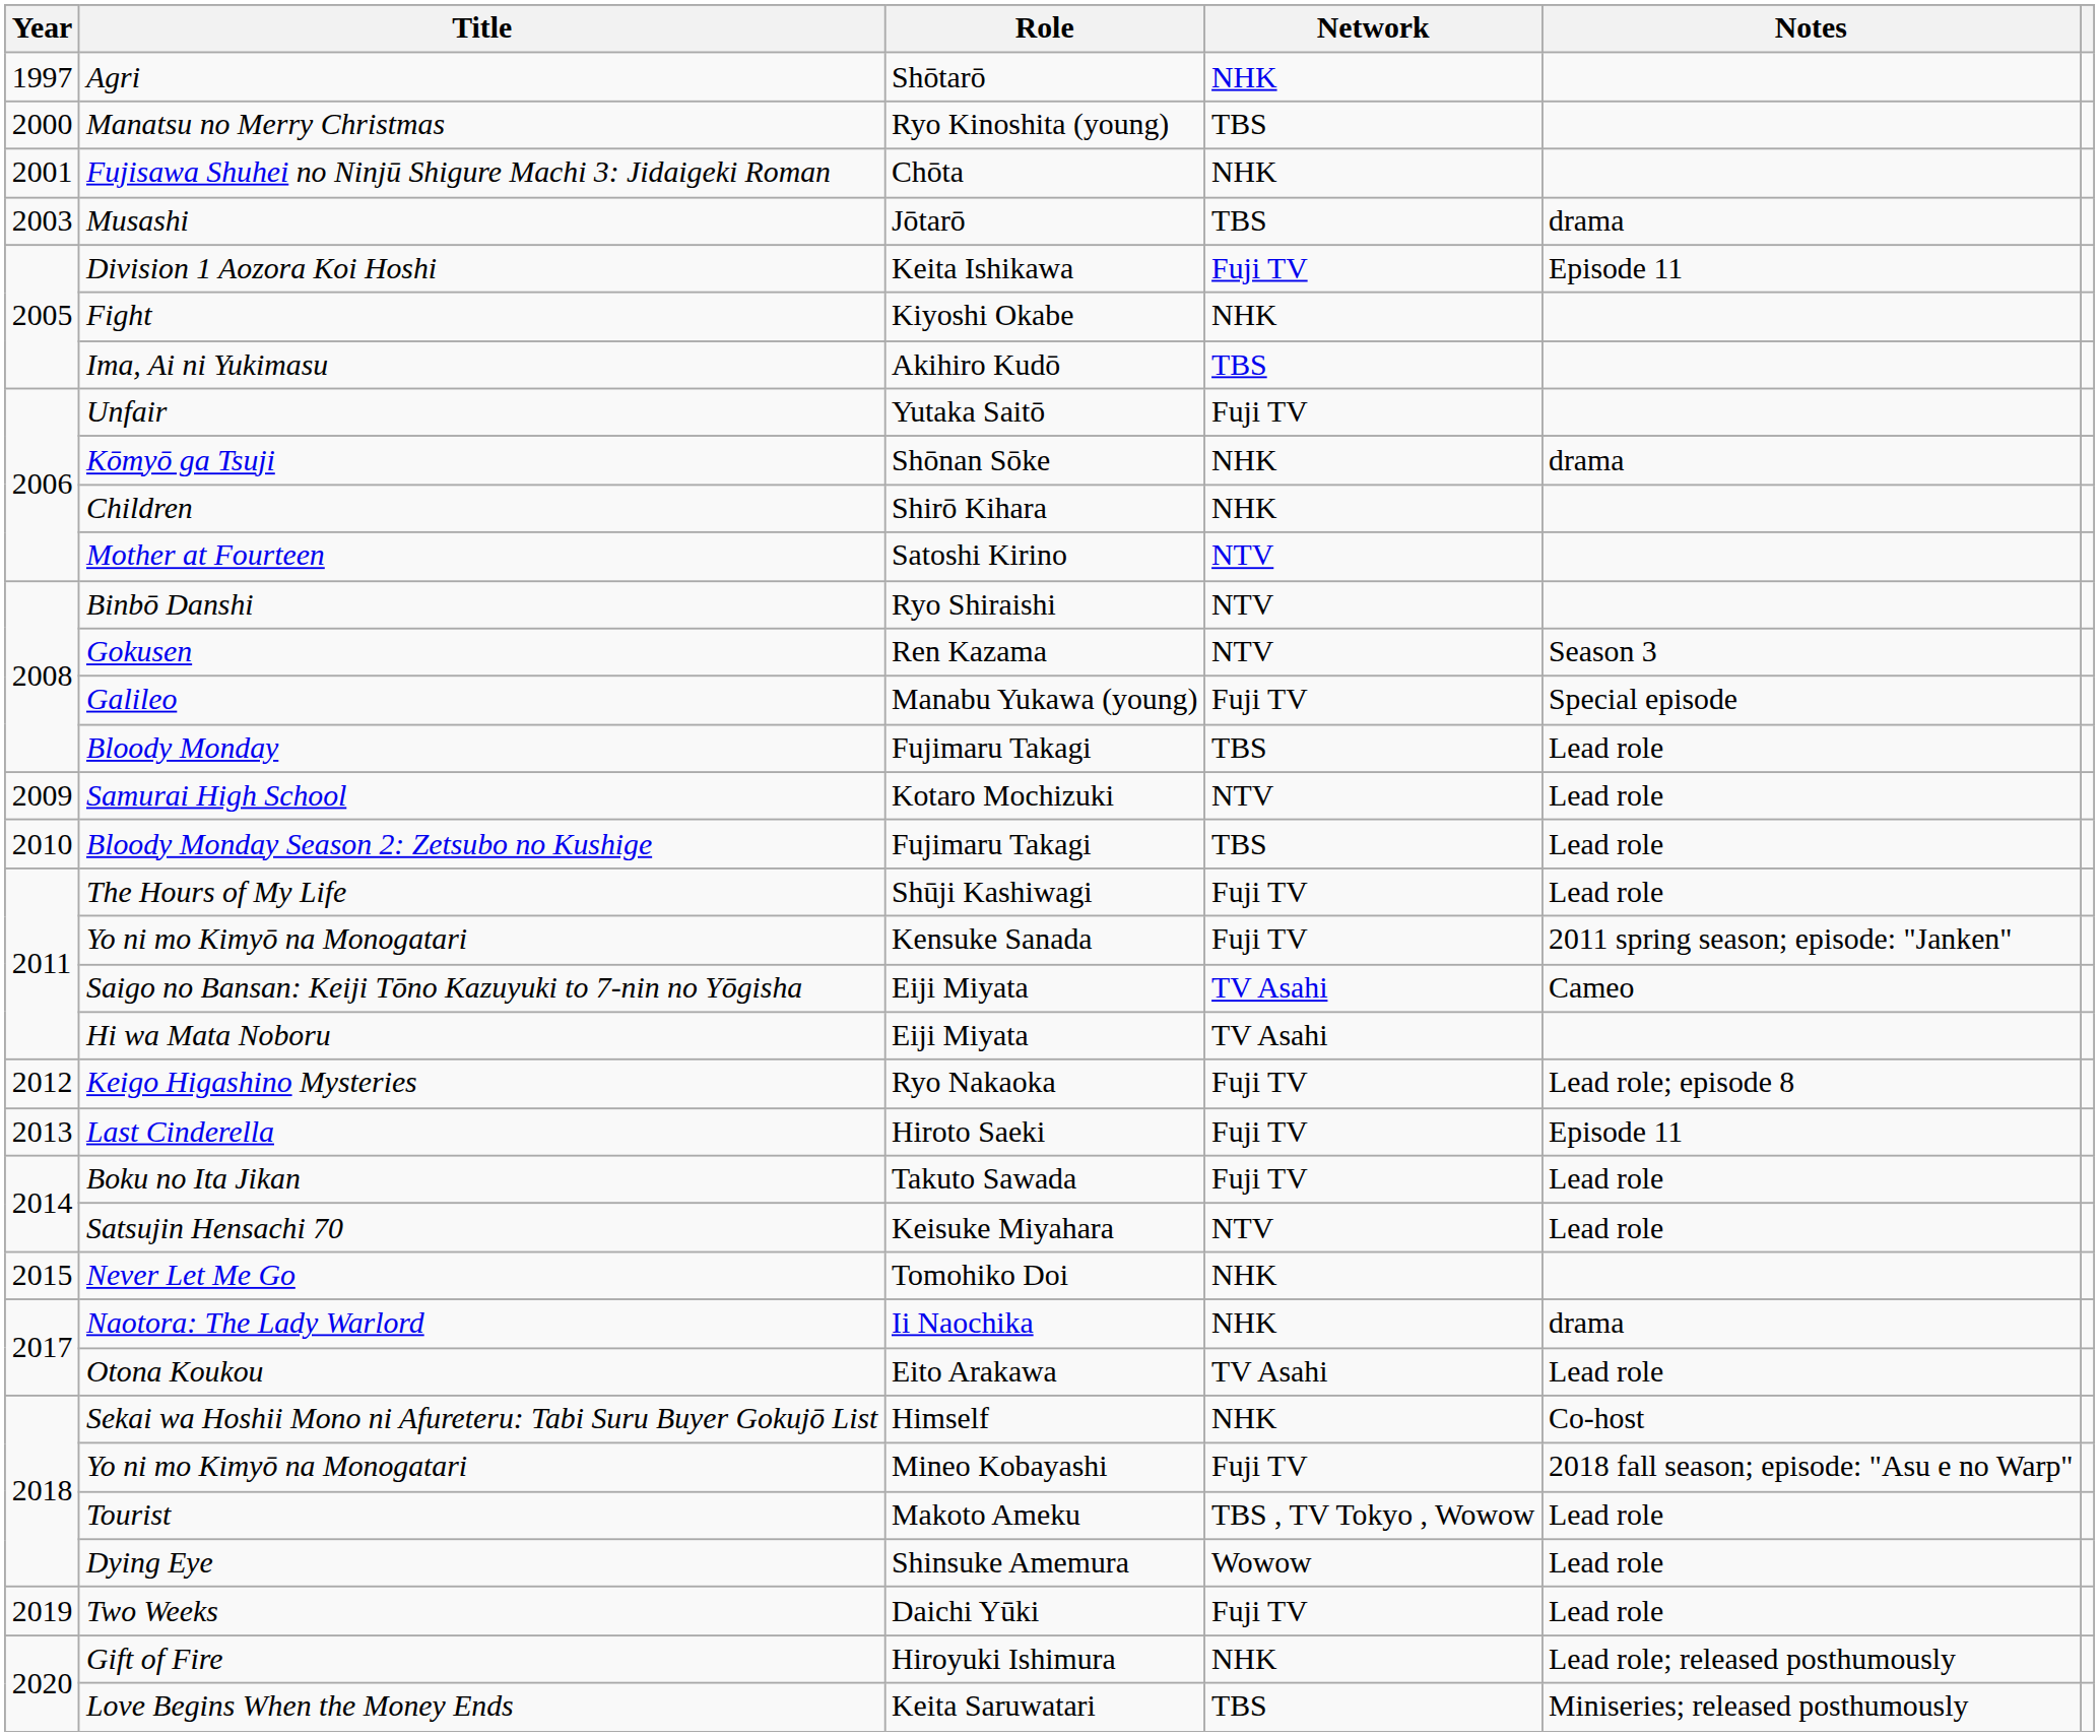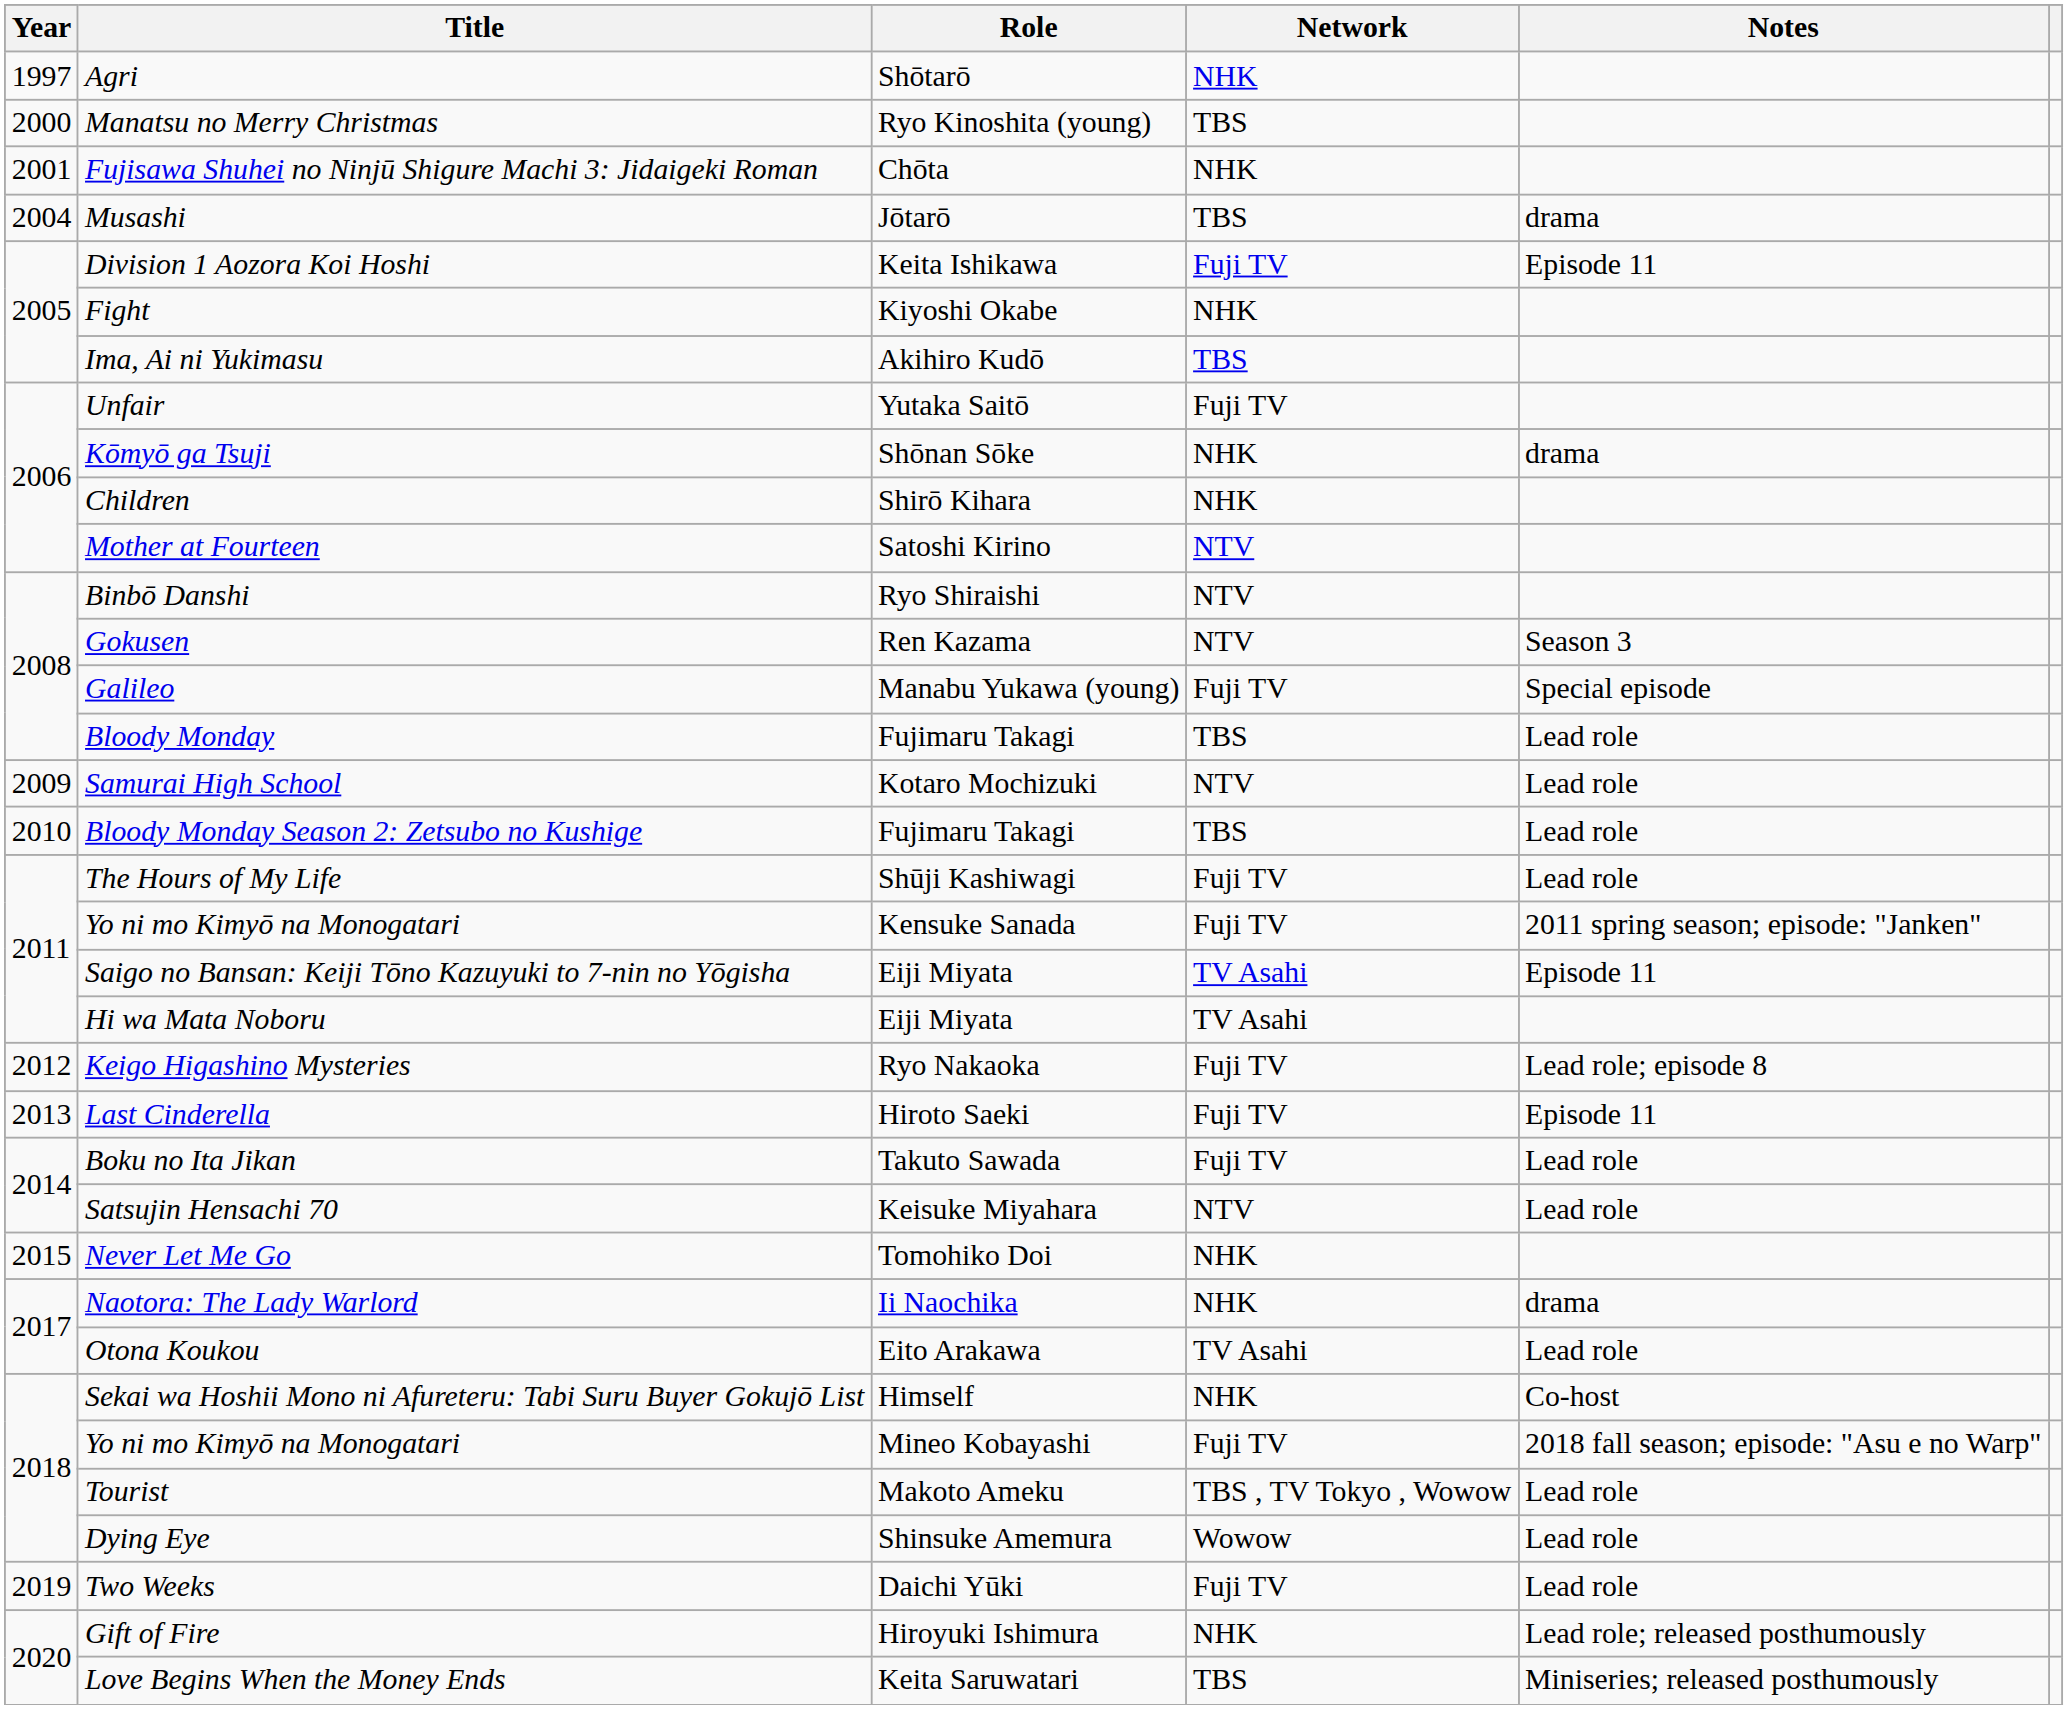 <table class="wikitable">
 <tr {| class="wikitable sortable">
 <th>Year</th>
 <th>Title</th>
 <th>Role</th>
 <th>Network</th>
 <th>Notes</th>
 <th class="unsortable"></th>
 </tr>
 <tr>
 <td>1997</td>
 <td><em>Agri</em></td>
 <td>Shōtarō</td>
 <td><a href='#'>NHK</a></td>
 <td></td>
 <td></td>
 </tr>
 <tr>
 <td>2000</td>
 <td><em>Manatsu no Merry Christmas</em></td>
 <td>Ryo Kinoshita (young)</td>
 <td>TBS</td>
 <td></td>
 <td></td>
 </tr>
 <tr>
 <td>2001</td>
 <td><em><a href='#'>Fujisawa Shuhei</a> no Ninjū Shigure Machi 3: Jidaigeki Roman</em></td>
 <td>Chōta</td>
 <td>NHK</td>
 <td></td>
 <td></td>
 </tr>
 <tr>
-<td>2003</td>
+<td>2004</td>
 <td><em>Musashi</em></td>
 <td>Jōtarō</td>
 <td>TBS</td>
 <td> drama</td>
 <td></td>
 </tr>
 <tr>
 <td rowspan="3">2005</td>
 <td><em>Division 1 Aozora Koi Hoshi</em></td>
 <td>Keita Ishikawa</td>
 <td><a href='#'>Fuji TV</a></td>
 <td>Episode 11</td>
 <td></td>
 </tr>
 <tr>
 <td><em>Fight</em></td>
 <td>Kiyoshi Okabe</td>
 <td>NHK</td>
 <td></td>
 <td></td>
 </tr>
 <tr>
 <td><em>Ima, Ai ni Yukimasu</em></td>
 <td>Akihiro Kudō</td>
 <td><a href='#'>TBS</a></td>
 <td></td>
 <td></td>
 </tr>
 <tr>
 <td rowspan="4">2006</td>
 <td><em>Unfair</em></td>
 <td>Yutaka Saitō</td>
 <td>Fuji TV</td>
 <td></td>
 <td></td>
 </tr>
 <tr>
 <td><em><a href='#'>Kōmyō ga Tsuji</a></em></td>
 <td>Shōnan Sōke</td>
 <td>NHK</td>
 <td> drama</td>
 <td></td>
 </tr>
 <tr>
 <td><em>Children</em></td>
 <td>Shirō Kihara</td>
 <td>NHK</td>
 <td></td>
 <td></td>
 </tr>
 <tr>
 <td><em><a href='#'>Mother at Fourteen</a></em></td>
 <td>Satoshi Kirino</td>
 <td><a href='#'>NTV</a></td>
 <td></td>
 <td></td>
 </tr>
 <tr>
 <td rowspan="4">2008</td>
 <td><em>Binbō Danshi</em></td>
 <td>Ryo Shiraishi</td>
 <td>NTV</td>
 <td></td>
 <td></td>
 </tr>
 <tr>
 <td><em><a href='#'>Gokusen</a></em></td>
 <td>Ren Kazama</td>
 <td>NTV</td>
 <td>Season 3</td>
 <td></td>
 </tr>
 <tr>
 <td><em><a href='#'>Galileo</a></em></td>
 <td>Manabu Yukawa (young)</td>
 <td>Fuji TV</td>
 <td>Special episode</td>
 <td></td>
 </tr>
 <tr>
 <td><em><a href='#'>Bloody Monday</a></em></td>
 <td>Fujimaru Takagi</td>
 <td>TBS</td>
 <td>Lead role</td>
 <td></td>
 </tr>
 <tr>
 <td>2009</td>
 <td><em><a href='#'>Samurai High School</a></em></td>
 <td>Kotaro Mochizuki</td>
 <td>NTV</td>
 <td>Lead role</td>
 <td></td>
 </tr>
 <tr>
 <td>2010</td>
 <td><em><a href='#'>Bloody Monday Season 2: Zetsubo no Kushige</a></em></td>
 <td>Fujimaru Takagi</td>
 <td>TBS</td>
 <td>Lead role</td>
 <td></td>
 </tr>
 <tr>
 <td rowspan="4">2011</td>
 <td><em>The Hours of My Life</em></td>
 <td>Shūji Kashiwagi</td>
 <td>Fuji TV</td>
 <td>Lead role</td>
 <td></td>
 </tr>
 <tr>
 <td><em>Yo ni mo Kimyō na Monogatari</em></td>
 <td>Kensuke Sanada</td>
 <td>Fuji TV</td>
 <td>2011 spring season; episode: "Janken"</td>
 <td></td>
 </tr>
 <tr>
 <td><em>Saigo no Bansan: Keiji Tōno Kazuyuki to 7-nin no Yōgisha</em></td>
 <td>Eiji Miyata</td>
 <td><a href='#'>TV Asahi</a></td>
-<td>Cameo</td>
+<td>Episode 11</td>
 <td></td>
 </tr>
 <tr>
 <td><em>Hi wa Mata Noboru</em></td>
 <td>Eiji Miyata</td>
 <td>TV Asahi</td>
 <td></td>
 <td></td>
 </tr>
 <tr>
 <td>2012</td>
 <td><em><a href='#'>Keigo Higashino</a> Mysteries</em></td>
 <td>Ryo Nakaoka</td>
 <td>Fuji TV</td>
 <td>Lead role; episode 8</td>
 <td></td>
 </tr>
 <tr>
 <td>2013</td>
 <td><em><a href='#'>Last Cinderella</a></em></td>
 <td>Hiroto Saeki</td>
 <td>Fuji TV</td>
 <td>Episode 11</td>
 <td></td>
 </tr>
 <tr>
 <td rowspan="2">2014</td>
 <td><em>Boku no Ita Jikan</em></td>
 <td>Takuto Sawada</td>
 <td>Fuji TV</td>
 <td>Lead role</td>
 <td></td>
 </tr>
 <tr>
 <td><em>Satsujin Hensachi 70</em></td>
 <td>Keisuke Miyahara</td>
 <td>NTV</td>
 <td>Lead role</td>
 <td></td>
 </tr>
 <tr>
 <td>2015</td>
 <td><em><a href='#'>Never Let Me Go</a></em></td>
 <td>Tomohiko Doi</td>
 <td>NHK</td>
 <td></td>
 <td></td>
 </tr>
 <tr>
 <td rowspan="2">2017</td>
 <td><em><a href='#'>Naotora: The Lady Warlord</a></em></td>
 <td><a href='#'>Ii Naochika</a></td>
 <td>NHK</td>
 <td> drama</td>
 <td></td>
 </tr>
 <tr>
 <td><em>Otona Koukou</em></td>
 <td>Eito Arakawa</td>
 <td>TV Asahi</td>
 <td>Lead role</td>
 <td></td>
 </tr>
 <tr>
 <td rowspan="4">2018</td>
 <td><em>Sekai wa Hoshii Mono ni Afureteru: Tabi Suru Buyer Gokujō List</em></td>
 <td>Himself</td>
 <td>NHK</td>
 <td>Co-host</td>
 <td></td>
 </tr>
 <tr>
 <td><em>Yo ni mo Kimyō na Monogatari</em></td>
 <td>Mineo Kobayashi</td>
 <td>Fuji TV</td>
 <td>2018 fall season; episode: "Asu e no Warp"</td>
 <td></td>
 </tr>
 <tr>
 <td><em>Tourist</em></td>
 <td>Makoto Ameku</td>
 <td>TBS , TV Tokyo , Wowow </td>
 <td>Lead role</td>
 <td></td>
 </tr>
 <tr>
 <td><em>Dying Eye</em></td>
 <td>Shinsuke Amemura</td>
 <td>Wowow</td>
 <td>Lead role</td>
 <td></td>
 </tr>
 <tr>
 <td>2019</td>
 <td><em>Two Weeks</em></td>
 <td>Daichi Yūki</td>
 <td>Fuji TV</td>
 <td>Lead role</td>
 <td></td>
 </tr>
 <tr>
 <td rowspan=2>2020</td>
 <td><em>Gift of Fire</em></td>
 <td>Hiroyuki Ishimura</td>
 <td>NHK</td>
 <td>Lead role; released posthumously</td>
 <td></td>
 </tr>
 <tr>
 <td><em>Love Begins When the Money Ends</em></td>
 <td>Keita Saruwatari</td>
 <td>TBS</td>
 <td>Miniseries; released posthumously</td>
 <td></td>
 </tr>
 <tr>
 </tr>
 </table>
